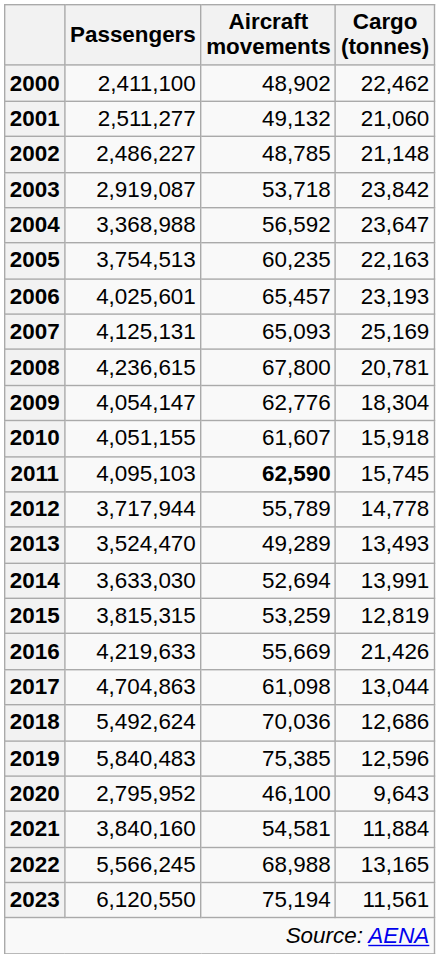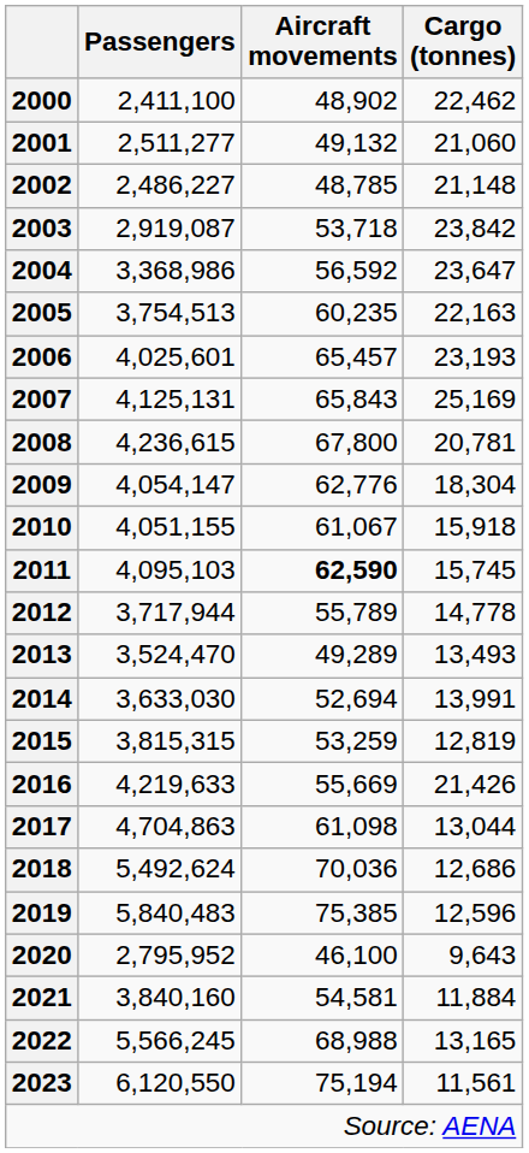 <table class="wikitable" style="text-align: right; width:250px;" align="center">
 <tr>
 <th style="width:75px"></th>
 <th style="width:100px">Passengers</th>
 <th style="width:100px">Aircraft movements</th>
 <th style="width:100px">Cargo (tonnes)</th>
 </tr>
 <tr>
 <th>2000</th>
 <td>2,411,100</td>
 <td>48,902</td>
 <td>22,462</td>
 </tr>
 <tr>
 <th>2001</th>
 <td>2,511,277</td>
 <td>49,132</td>
 <td>21,060</td>
 </tr>
 <tr>
 <th>2002</th>
 <td>2,486,227</td>
 <td>48,785</td>
 <td>21,148</td>
 </tr>
 <tr>
 <th>2003</th>
 <td>2,919,087</td>
 <td>53,718</td>
 <td>23,842</td>
 </tr>
 <tr>
 <th>2004</th>
-<td>3,368,988</td>
+<td>3,368,986</td>
 <td>56,592</td>
 <td>23,647</td>
 </tr>
 <tr>
 <th>2005</th>
 <td>3,754,513</td>
 <td>60,235</td>
 <td>22,163</td>
 </tr>
 <tr>
 <th>2006</th>
 <td>4,025,601</td>
 <td>65,457</td>
 <td>23,193</td>
 </tr>
 <tr>
 <th>2007</th>
 <td>4,125,131</td>
-<td>65,093</td>
+<td>65,843</td>
 <td>25,169</td>
 </tr>
 <tr>
 <th>2008</th>
 <td>4,236,615</td>
 <td>67,800</td>
 <td>20,781</td>
 </tr>
 <tr>
 <th>2009</th>
 <td>4,054,147</td>
 <td>62,776</td>
 <td>18,304</td>
 </tr>
 <tr>
 <th>2010</th>
 <td>4,051,155</td>
-<td>61,607</td>
+<td>61,067</td>
 <td>15,918</td>
 </tr>
 <tr>
 <th>2011</th>
 <td>4,095,103</td>
 <td><strong>62,590</strong></td>
 <td>15,745</td>
 </tr>
 <tr>
 <th>2012</th>
 <td>3,717,944</td>
 <td>55,789</td>
 <td>14,778</td>
 </tr>
 <tr>
 <th>2013</th>
 <td>3,524,470</td>
 <td>49,289</td>
 <td>13,493</td>
 </tr>
 <tr>
 <th>2014</th>
 <td>3,633,030</td>
 <td>52,694</td>
 <td>13,991</td>
 </tr>
 <tr>
 <th>2015</th>
 <td>3,815,315</td>
 <td>53,259</td>
 <td>12,819</td>
 </tr>
 <tr>
 <th>2016</th>
 <td>4,219,633</td>
 <td>55,669</td>
 <td>21,426</td>
 </tr>
 <tr>
 <th>2017</th>
 <td>4,704,863</td>
 <td>61,098</td>
 <td>13,044</td>
 </tr>
 <tr>
 <th>2018</th>
 <td>5,492,624</td>
 <td>70,036</td>
 <td>12,686</td>
 </tr>
 <tr>
 <th>2019</th>
 <td>5,840,483</td>
 <td>75,385</td>
 <td>12,596</td>
 </tr>
 <tr>
 <th>2020</th>
 <td>2,795,952</td>
 <td>46,100</td>
 <td>9,643</td>
 </tr>
 <tr>
 <th>2021</th>
 <td>3,840,160</td>
 <td>54,581</td>
 <td>11,884</td>
 </tr>
 <tr>
 <th>2022</th>
 <td>5,566,245</td>
 <td>68,988</td>
 <td>13,165</td>
 </tr>
 <tr>
 <th>2023</th>
 <td>6,120,550</td>
 <td>75,194</td>
 <td>11,561</td>
 </tr>
 <tr>
 <td colspan=4 align="right"><em>Source: <a href='#'>AENA</a></em></td>
 </tr>
 </table>
